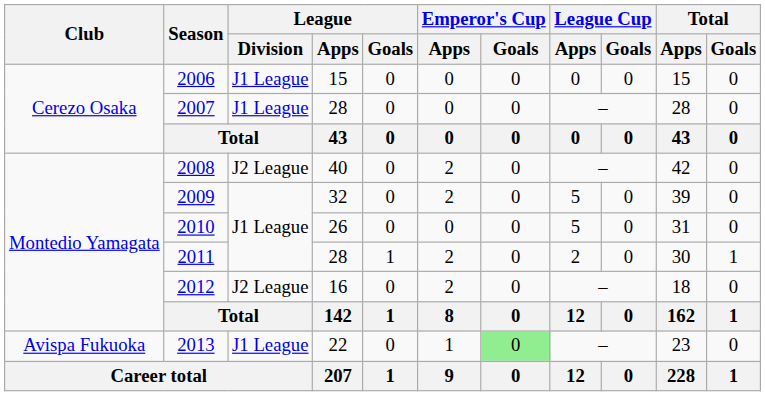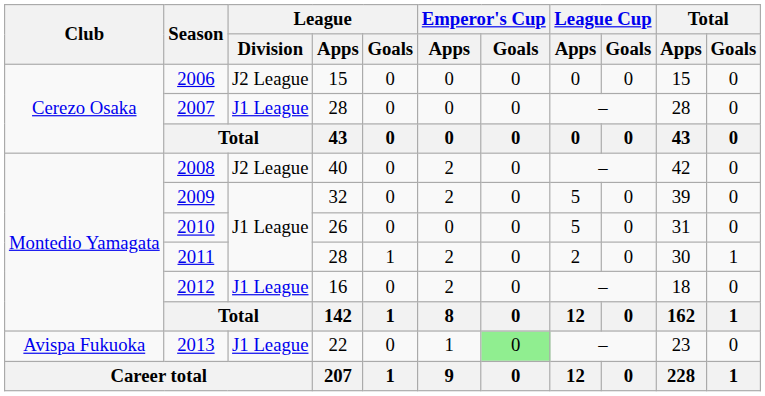 <table class="wikitable" style="text-align:center">
 <tr>
 <th rowspan="2">Club</th>
 <th rowspan="2">Season</th>
 <th colspan="3">League</th>
 <th colspan="2"><a href='#'>Emperor's Cup</a></th>
 <th colspan="2"><a href='#'>League Cup</a></th>
 <th colspan="2">Total</th>
 </tr>
 <tr>
 <th>Division</th>
 <th>Apps</th>
 <th>Goals</th>
 <th>Apps</th>
 <th>Goals</th>
 <th>Apps</th>
 <th>Goals</th>
 <th>Apps</th>
 <th>Goals</th>
 </tr>
 <tr>
 <td rowspan="3"><a href='#'>Cerezo Osaka</a></td>
 <td><a href='#'>2006</a></td>
-<td><a href='#'>J1 League</a></td>
+<td>J2 League</td>
 <td>15</td>
 <td>0</td>
 <td>0</td>
 <td>0</td>
 <td>0</td>
 <td>0</td>
 <td>15</td>
 <td>0</td>
 </tr>
 <tr>
 <td><a href='#'>2007</a></td>
 <td><a href='#'>J1 League</a></td>
 <td>28</td>
 <td>0</td>
 <td>0</td>
 <td>0</td>
 <td colspan="2">–</td>
 <td>28</td>
 <td>0</td>
 </tr>
 <tr>
 <th colspan="2">Total</th>
 <th>43</th>
 <th>0</th>
 <th>0</th>
 <th>0</th>
 <th>0</th>
 <th>0</th>
 <th>43</th>
 <th>0</th>
 </tr>
 <tr>
 <td rowspan="6"><a href='#'>Montedio Yamagata</a></td>
 <td><a href='#'>2008</a></td>
 <td>J2 League</td>
 <td>40</td>
 <td>0</td>
 <td>2</td>
 <td>0</td>
 <td colspan="2">–</td>
 <td>42</td>
 <td>0</td>
 </tr>
 <tr>
 <td><a href='#'>2009</a></td>
 <td rowspan="3">J1 League</td>
 <td>32</td>
 <td>0</td>
 <td>2</td>
 <td>0</td>
 <td>5</td>
 <td>0</td>
 <td>39</td>
 <td>0</td>
 </tr>
 <tr>
 <td><a href='#'>2010</a></td>
 <td>26</td>
 <td>0</td>
 <td>0</td>
 <td>0</td>
 <td>5</td>
 <td>0</td>
 <td>31</td>
 <td>0</td>
 </tr>
 <tr>
 <td><a href='#'>2011</a></td>
 <td>28</td>
 <td>1</td>
 <td>2</td>
 <td>0</td>
 <td>2</td>
 <td>0</td>
 <td>30</td>
 <td>1</td>
 </tr>
 <tr>
 <td><a href='#'>2012</a></td>
-<td>J2 League</td>
+<td><a href='#'>J1 League</a></td>
 <td>16</td>
 <td>0</td>
 <td>2</td>
 <td>0</td>
 <td colspan="2">–</td>
 <td>18</td>
 <td>0</td>
 </tr>
 <tr>
 <th colspan="2">Total</th>
 <th>142</th>
 <th>1</th>
 <th>8</th>
 <th>0</th>
 <th>12</th>
 <th>0</th>
 <th>162</th>
 <th>1</th>
 </tr>
 <tr>
 <td><a href='#'>Avispa Fukuoka</a></td>
 <td><a href='#'>2013</a></td>
 <td><a href='#'>J1 League</a></td>
 <td>22</td>
 <td>0</td>
 <td>1</td>
 <td style="background: lightgreen;">0</td>
 <td colspan="2">–</td>
 <td>23</td>
 <td>0</td>
 </tr>
 <tr>
 <th colspan="3">Career total</th>
 <th>207</th>
 <th>1</th>
 <th>9</th>
 <th>0</th>
 <th>12</th>
 <th>0</th>
 <th>228</th>
 <th>1</th>
 </tr>
 </table>
